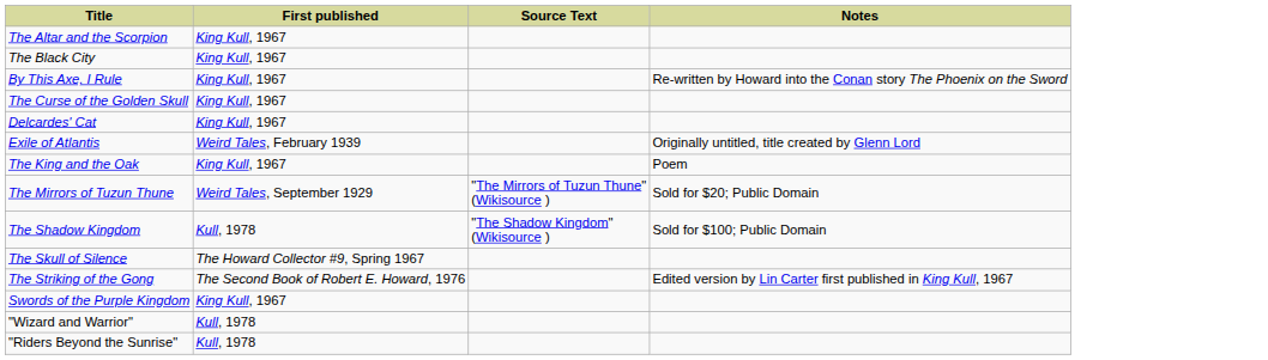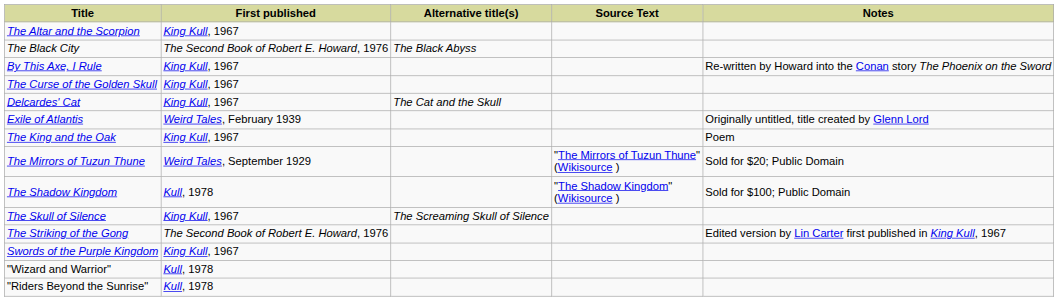 <table class="wikitable sortable">
 <tr>
 <th style="background:#D7DA9E;">Title</th>
 <th style="background:#D7DA9E;">First published</th>
+<th style="background:#D7DA9E;">Alternative title(s)</th>
 <th style="background:#D7DA9E;">Source Text</th>
 <th style="background:#D7DA9E;">Notes</th>
 </tr>
 <tr>
 <td><em><a href='#'>The Altar and the Scorpion</a></em></td>
 <td><em><a href='#'>King Kull</a></em>, 1967</td>
 <td></td>
 <td></td>
+<td></td>
 </tr>
 <tr>
 <td><em>The Black City</em></td>
-<td><em><a href='#'>King Kull</a></em>, 1967</td>
+<td><em>The Second Book of Robert E. Howard</em>, 1976</td>
+<td><em>The Black Abyss</em></td>
 <td></td>
 <td></td>
 </tr>
 <tr>
 <td><em><a href='#'>By This Axe, I Rule</a></em></td>
 <td><em><a href='#'>King Kull</a></em>, 1967</td>
+<td></td>
 <td></td>
 <td>Re-written by Howard into the <a href='#'>Conan</a> story <em>The Phoenix on the Sword</em></td>
 </tr>
 <tr>
 <td><em><a href='#'>The Curse of the Golden Skull</a></em></td>
 <td><em><a href='#'>King Kull</a></em>, 1967</td>
 <td></td>
 <td></td>
+<td></td>
 </tr>
 <tr>
 <td><em><a href='#'>Delcardes' Cat</a></em></td>
 <td><em><a href='#'>King Kull</a></em>, 1967</td>
+<td><em>The Cat and the Skull</em></td>
 <td></td>
 <td></td>
 </tr>
 <tr>
 <td><em><a href='#'>Exile of Atlantis</a></em></td>
 <td><em><a href='#'>Weird Tales</a></em>, February 1939</td>
 <td></td>
+<td></td>
 <td>Originally untitled, title created by <a href='#'>Glenn Lord</a></td>
 </tr>
 <tr>
 <td><em><a href='#'>The King and the Oak</a></em></td>
 <td><em><a href='#'>King Kull</a></em>, 1967</td>
 <td></td>
+<td></td>
 <td>Poem</td>
 </tr>
 <tr>
 <td><em><a href='#'>The Mirrors of Tuzun Thune</a></em></td>
 <td><em><a href='#'>Weird Tales</a></em>, September 1929</td>
+<td></td>
 <td>"<a href='#'>The Mirrors of Tuzun Thune</a>" <br>(<a href='#'>Wikisource</a> )</td>
 <td>Sold for $20; Public Domain</td>
 </tr>
 <tr>
 <td><em><a href='#'>The Shadow Kingdom</a></em></td>
 <td><em><a href='#'>Kull</a></em>, 1978</td>
+<td></td>
 <td>"<a href='#'>The Shadow Kingdom</a>" <br>(<a href='#'>Wikisource</a> )</td>
 <td>Sold for $100; Public Domain</td>
 </tr>
 <tr>
 <td><em><a href='#'>The Skull of Silence</a></em></td>
-<td><em>The Howard Collector #9</em>, Spring 1967</td>
+<td><em><a href='#'>King Kull</a></em>, 1967</td>
+<td><em>The Screaming Skull of Silence</em></td>
 <td></td>
 <td></td>
 </tr>
 <tr>
 <td><em><a href='#'>The Striking of the Gong</a></em></td>
 <td><em>The Second Book of Robert E. Howard</em>, 1976</td>
+<td></td>
 <td></td>
 <td>Edited version by <a href='#'>Lin Carter</a> first published in <em><a href='#'>King Kull</a></em>, 1967</td>
 </tr>
 <tr>
 <td><em><a href='#'>Swords of the Purple Kingdom</a></em></td>
 <td><em><a href='#'>King Kull</a></em>, 1967</td>
 <td></td>
 <td></td>
+<td></td>
 </tr>
 <tr>
 <td>"Wizard and Warrior"</td>
 <td><em><a href='#'>Kull</a></em>, 1978</td>
+<td></td>
 <td></td>
 <td></td>
 </tr>
 <tr>
 <td>"Riders Beyond the Sunrise"</td>
 <td><em><a href='#'>Kull</a></em>, 1978</td>
 <td></td>
 <td></td>
+<td></td>
 </tr>
 </table>
